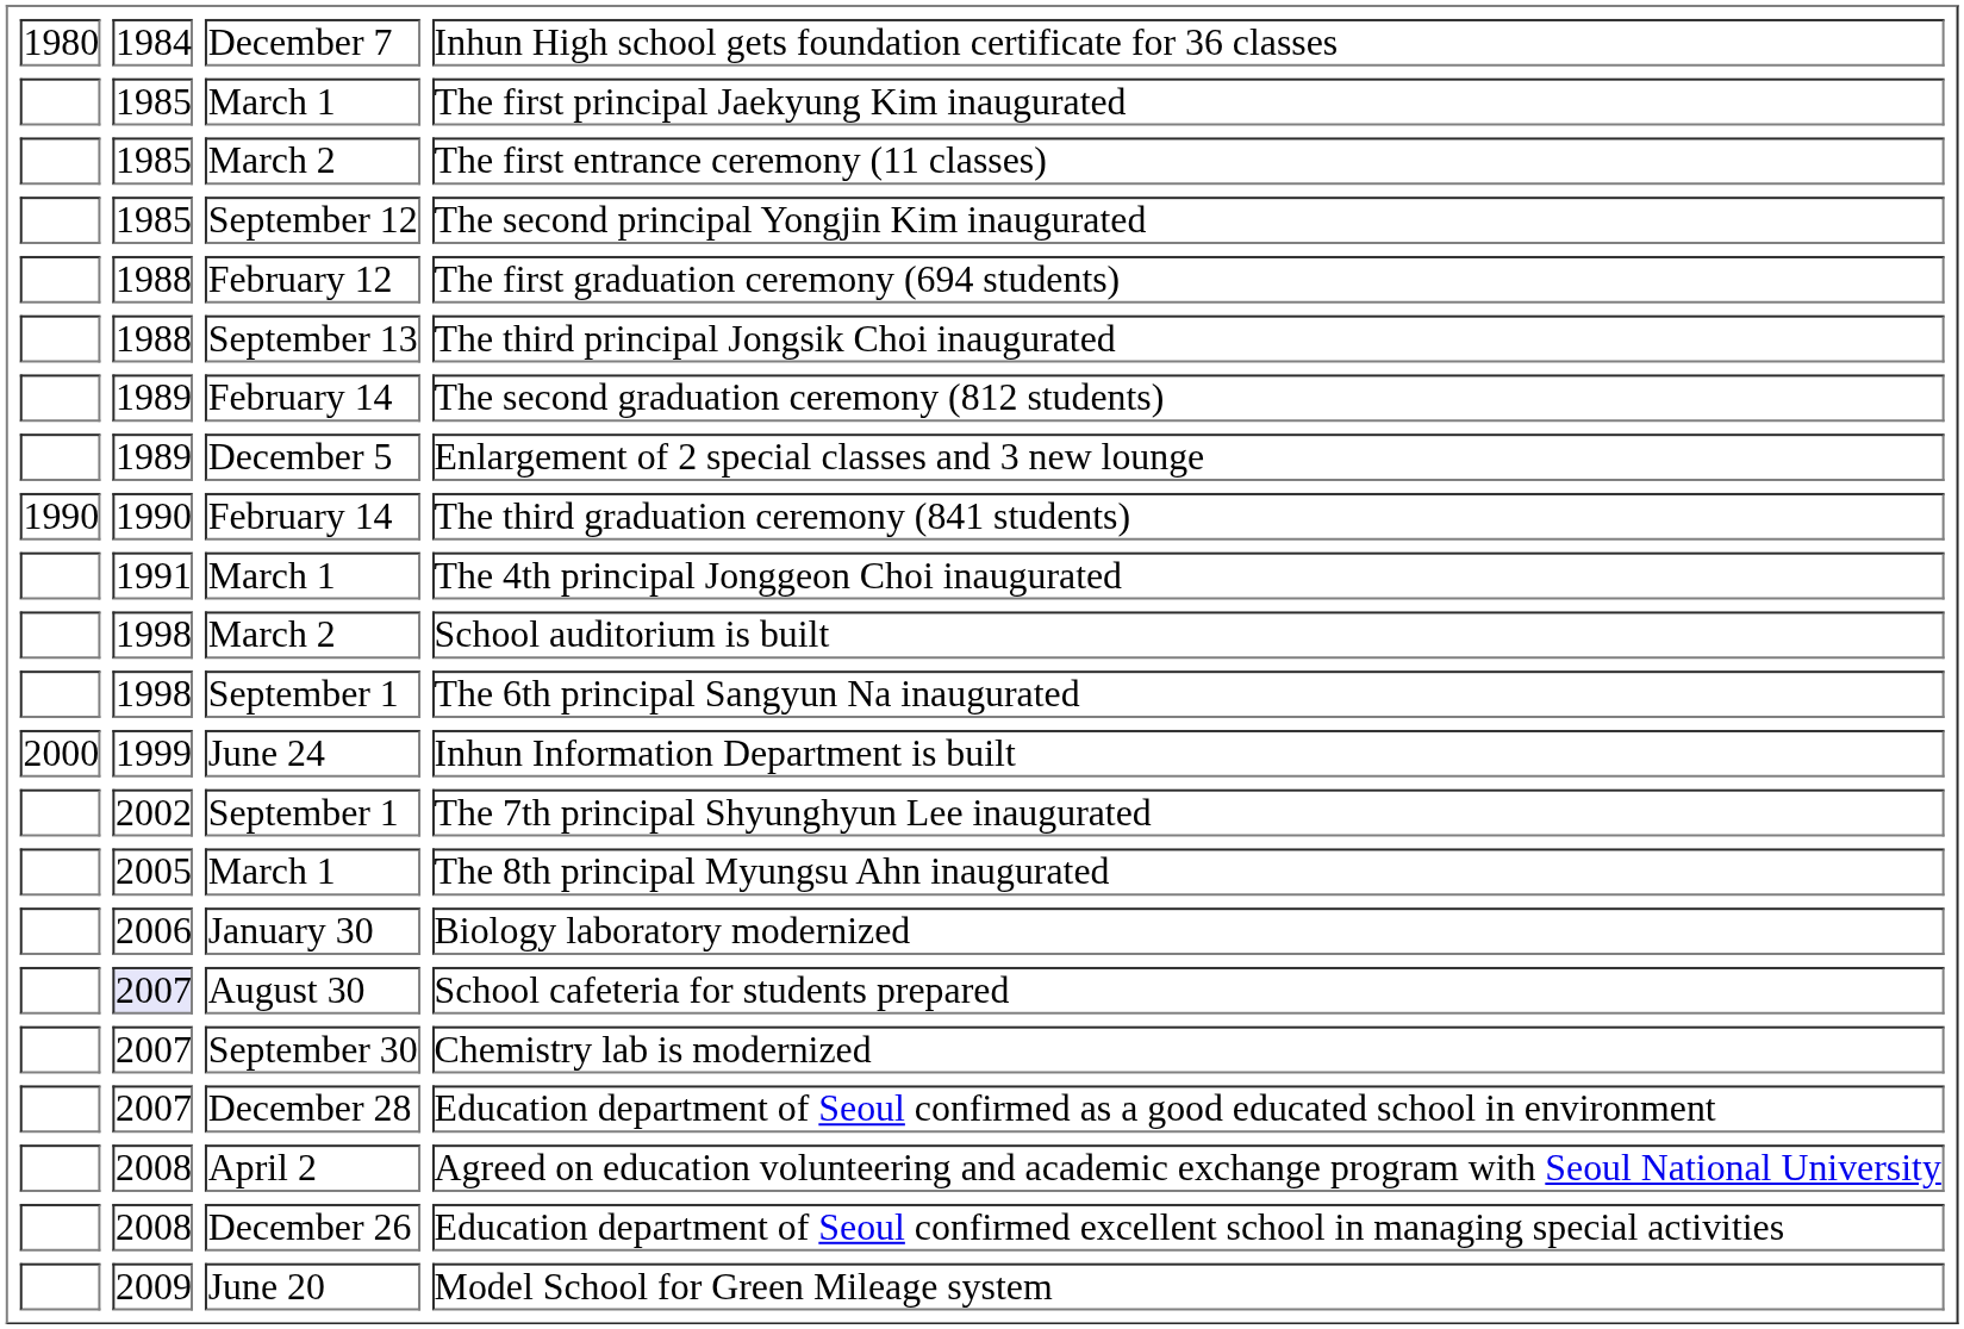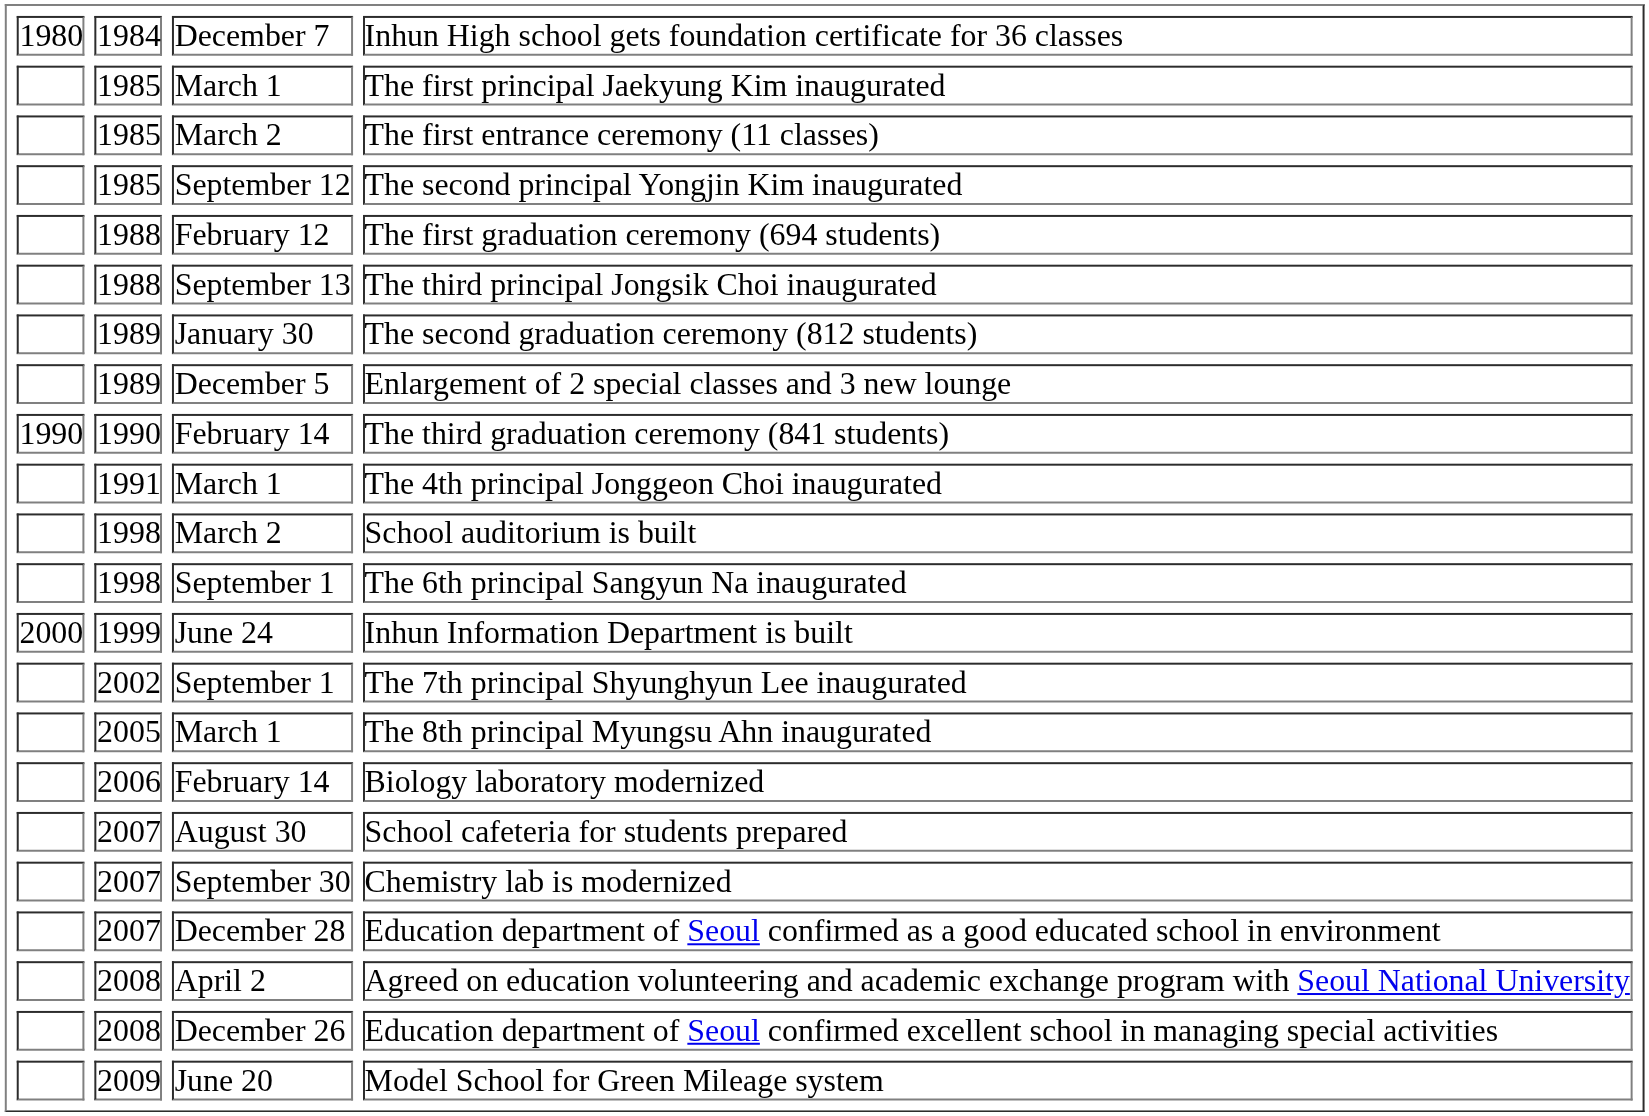 <table border="1" cellspacing="5" cellpadding="0" align="center">
 <tr>
 <td>1980</td>
 <td>1984</td>
 <td>December 7</td>
 <td>Inhun High school gets foundation certificate for 36 classes</td>
 </tr>
 <tr>
 <td></td>
 <td>1985</td>
 <td>March 1</td>
 <td>The first principal Jaekyung Kim inaugurated</td>
 </tr>
 <tr>
 <td></td>
 <td>1985</td>
 <td>March 2</td>
 <td>The first entrance ceremony (11 classes)</td>
 </tr>
 <tr>
 <td></td>
 <td>1985</td>
 <td>September 12</td>
 <td>The second principal Yongjin Kim inaugurated</td>
 </tr>
 <tr>
 <td></td>
 <td>1988</td>
 <td>February 12</td>
 <td>The first graduation ceremony (694 students)</td>
 </tr>
 <tr>
 <td></td>
 <td>1988</td>
 <td>September 13</td>
 <td>The third principal Jongsik Choi inaugurated</td>
 </tr>
 <tr>
 <td></td>
 <td>1989</td>
-<td>February 14</td>
+<td>January 30</td>
 <td>The second graduation ceremony (812 students)</td>
 </tr>
 <tr>
 <td></td>
 <td>1989</td>
 <td>December 5</td>
 <td>Enlargement of 2 special classes and 3 new lounge</td>
 </tr>
 <tr>
 <td>1990</td>
 <td>1990</td>
 <td>February 14</td>
 <td>The third graduation ceremony (841 students)</td>
 </tr>
 <tr>
 <td></td>
 <td>1991</td>
 <td>March 1</td>
 <td>The 4th principal Jonggeon Choi inaugurated</td>
 </tr>
 <tr>
 <td></td>
 <td>1998</td>
 <td>March 2</td>
 <td>School auditorium is built</td>
 </tr>
 <tr>
 <td></td>
 <td>1998</td>
 <td>September 1</td>
 <td>The 6th principal Sangyun Na inaugurated</td>
 </tr>
 <tr>
 <td>2000</td>
 <td>1999</td>
 <td>June 24</td>
 <td>Inhun Information Department is built</td>
 </tr>
 <tr>
 <td></td>
 <td>2002</td>
 <td>September 1</td>
 <td>The 7th principal Shyunghyun Lee inaugurated</td>
 </tr>
 <tr>
 <td></td>
 <td>2005</td>
 <td>March 1</td>
 <td>The 8th principal Myungsu Ahn inaugurated</td>
 </tr>
 <tr>
 <td></td>
 <td>2006</td>
-<td>January 30</td>
+<td>February 14</td>
 <td>Biology laboratory modernized</td>
 </tr>
 <tr>
 <td></td>
-<td style="background: lavender;">2007</td>
+<td>2007</td>
 <td>August 30</td>
 <td>School cafeteria for students prepared</td>
 </tr>
 <tr>
 <td></td>
 <td>2007</td>
 <td>September 30</td>
 <td>Chemistry lab is modernized</td>
 </tr>
 <tr>
 <td></td>
 <td>2007</td>
 <td>December 28</td>
 <td>Education department of <a href='#'>Seoul</a> confirmed as a good educated school in environment</td>
 </tr>
 <tr>
 <td></td>
 <td>2008</td>
 <td>April 2</td>
 <td>Agreed on education volunteering and academic exchange program with <a href='#'>Seoul National University</a></td>
 </tr>
 <tr>
 <td></td>
 <td>2008</td>
 <td>December 26</td>
 <td>Education department of <a href='#'>Seoul</a> confirmed excellent school in managing special activities</td>
 </tr>
 <tr>
 <td></td>
 <td>2009</td>
 <td>June 20</td>
 <td>Model School for Green Mileage system</td>
 </tr>
 </table>
